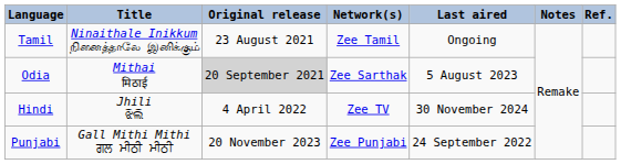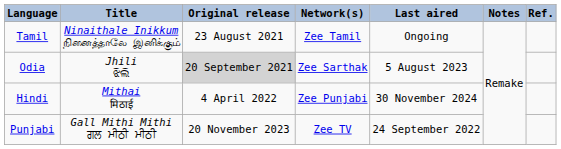 <table class="wikitable" style="text-align:center;">
 <tr>
 <th style="background:LightSteelBlue;">Language</th>
 <th style="background:LightSteelBlue;">Title</th>
 <th style="background:LightSteelBlue;">Original release</th>
 <th style="background:LightSteelBlue;">Network(s)</th>
 <th style="background:LightSteelBlue;">Last aired</th>
 <th style="background:LightSteelBlue;">Notes</th>
 <th style="background:LightSteelBlue;">Ref.</th>
 </tr>
 <tr>
 <td><a href='#'>Tamil</a></td>
 <td><em><a href='#'>Ninaithale Inikkum</a></em> <br> நினைத்தாலே இனிக்கும்</td>
 <td>23 August 2021</td>
 <td><a href='#'>Zee Tamil</a></td>
 <td>Ongoing</td>
 <td rowspan="4">Remake</td>
 <td></td>
 </tr>
 <tr>
 <td><a href='#'>Odia</a></td>
-<td><em><a href='#'>Mithai</a></em> <br> मिठाई</td>
+<td><em>Jhili</em> <br> ଝିଲି</td>
 <td style="background: lightgrey;">20 September 2021</td>
 <td><a href='#'>Zee Sarthak</a></td>
 <td>5 August 2023</td>
 <td></td>
 </tr>
 <tr>
 <td><a href='#'>Hindi</a></td>
-<td><em>Jhili</em> <br> ଝିଲି</td>
+<td><em><a href='#'>Mithai</a></em> <br> मिठाई</td>
 <td>4 April 2022</td>
-<td><a href='#'>Zee TV</a></td>
+<td><a href='#'>Zee Punjabi</a></td>
 <td>30 November 2024</td>
 <td></td>
 </tr>
 <tr>
 <td><a href='#'>Punjabi</a></td>
 <td><em>Gall Mithi Mithi</em> <br> ਗਲ ਮੀਠੀ ਮੀਠੀ</td>
 <td>20 November 2023</td>
-<td><a href='#'>Zee Punjabi</a></td>
+<td><a href='#'>Zee TV</a></td>
 <td>24 September 2022</td>
 <td></td>
 </tr>
 </table>
